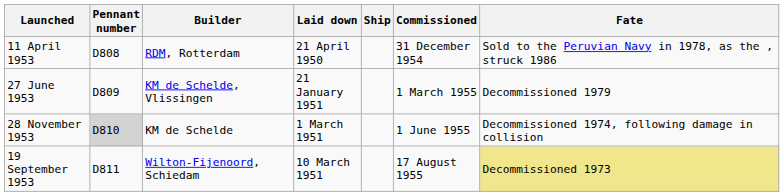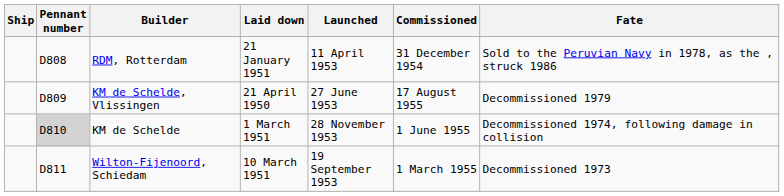 <table class="wikitable" style="font-size:97%;">
 <tr>
-<th width="90">Launched</th>
+<th>Ship</th>
 <th>Pennant<br>number</th>
 <th>Builder</th>
 <th width="70">Laid down</th>
-<th>Ship</th>
+<th width="90">Launched</th>
 <th width="90">Commissioned</th>
 <th>Fate</th>
 </tr>
 <tr>
-<td>11 April 1953</td>
+<td></td>
 <td>D808</td>
 <td><a href='#'>RDM</a>, Rotterdam</td>
-<td>21 April 1950</td>
-<td></td>
+<td>21 January 1951</td>
+<td>11 April 1953</td>
 <td>31 December 1954</td>
 <td>Sold to the <a href='#'>Peruvian Navy</a> in 1978, as the , struck 1986</td>
 </tr>
 <tr>
-<td>27 June 1953</td>
+<td></td>
 <td>D809</td>
 <td><a href='#'>KM de Schelde</a>, Vlissingen</td>
-<td>21 January 1951</td>
-<td></td>
-<td>1 March 1955</td>
+<td>21 April 1950</td>
+<td>27 June 1953</td>
+<td>17 August 1955</td>
 <td>Decommissioned 1979</td>
 </tr>
 <tr>
-<td>28 November 1953</td>
+<td></td>
 <td style="background: lightgrey;">D810</td>
 <td>KM de Schelde</td>
 <td>1 March 1951</td>
-<td></td>
+<td>28 November 1953</td>
 <td>1 June 1955</td>
 <td>Decommissioned 1974, following damage in collision</td>
 </tr>
 <tr>
-<td>19 September 1953</td>
+<td></td>
 <td>D811</td>
 <td><a href='#'>Wilton-Fijenoord</a>, Schiedam</td>
 <td>10 March 1951</td>
-<td></td>
-<td>17 August 1955</td>
-<td style="background: khaki;">Decommissioned 1973</td>
+<td>19 September 1953</td>
+<td>1 March 1955</td>
+<td>Decommissioned 1973</td>
 </tr>
 </table>
